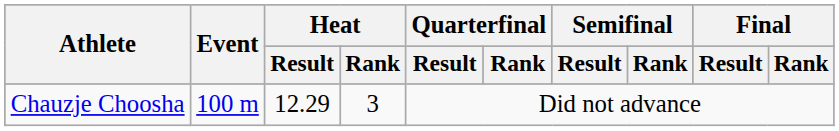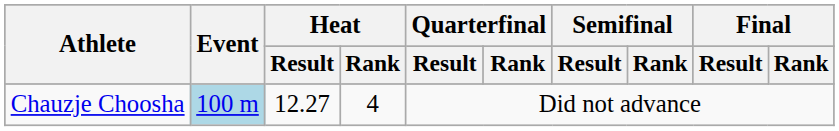 <table class="wikitable" style="font-size:90%">
 <tr>
 <th rowspan="2">Athlete</th>
 <th rowspan="2">Event</th>
 <th colspan="2">Heat</th>
 <th colspan="2">Quarterfinal</th>
 <th colspan="2">Semifinal</th>
 <th colspan="2">Final</th>
 </tr>
 <tr style="font-size:95%">
 <th>Result</th>
 <th>Rank</th>
 <th>Result</th>
 <th>Rank</th>
 <th>Result</th>
 <th>Rank</th>
 <th>Result</th>
 <th>Rank</th>
 </tr>
 <tr align=center>
 <td align=left><a href='#'>Chauzje Choosha</a></td>
-<td align=left><a href='#'>100 m</a></td>
-<td>12.29</td>
-<td>3</td>
+<td align=left style="background: lightblue;"><a href='#'>100 m</a></td>
+<td>12.27</td>
+<td>4</td>
 <td colspan=6>Did not advance</td>
 </tr>
 </table>
